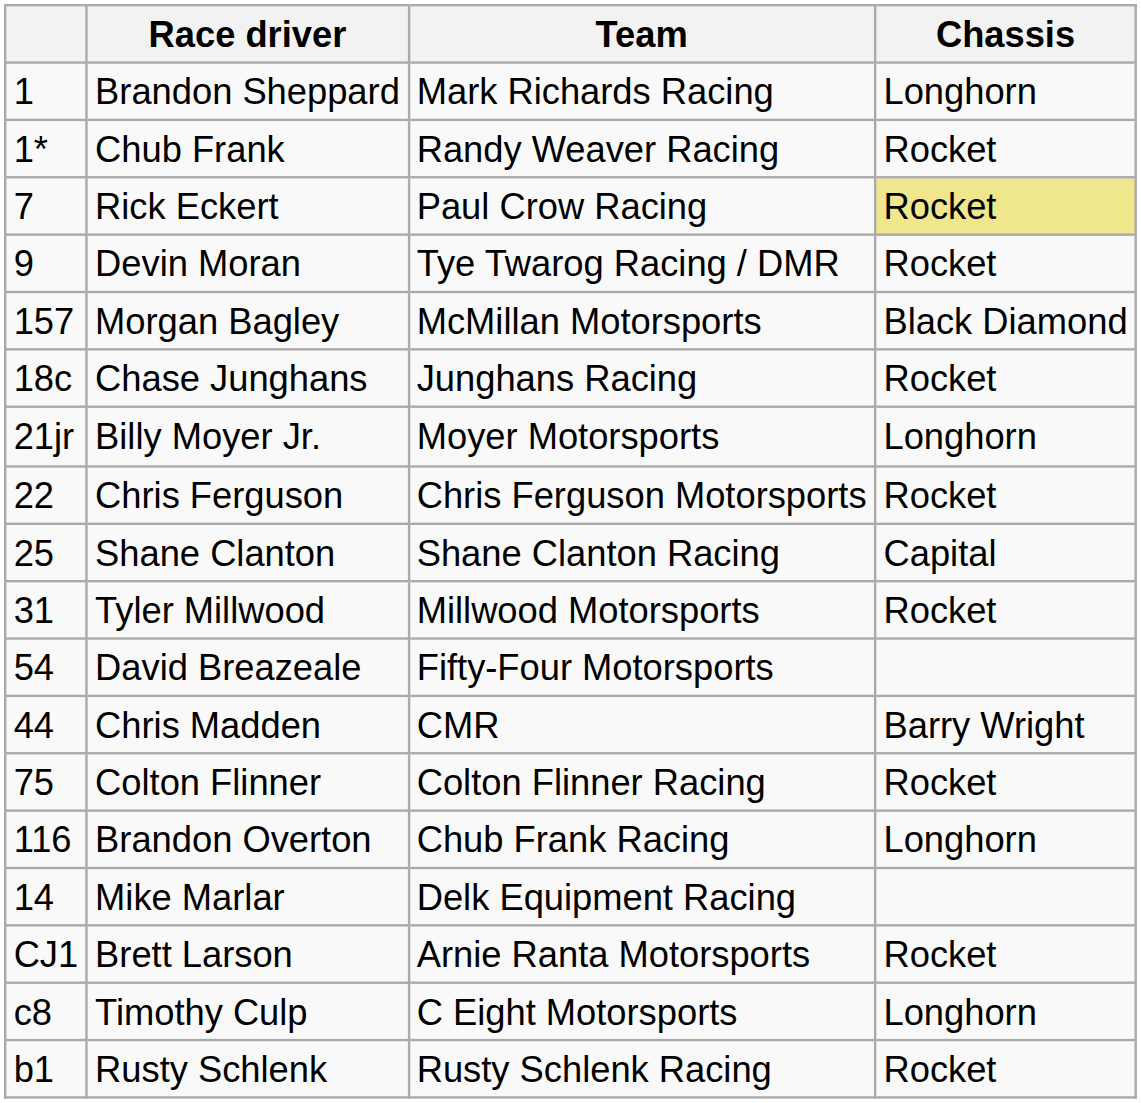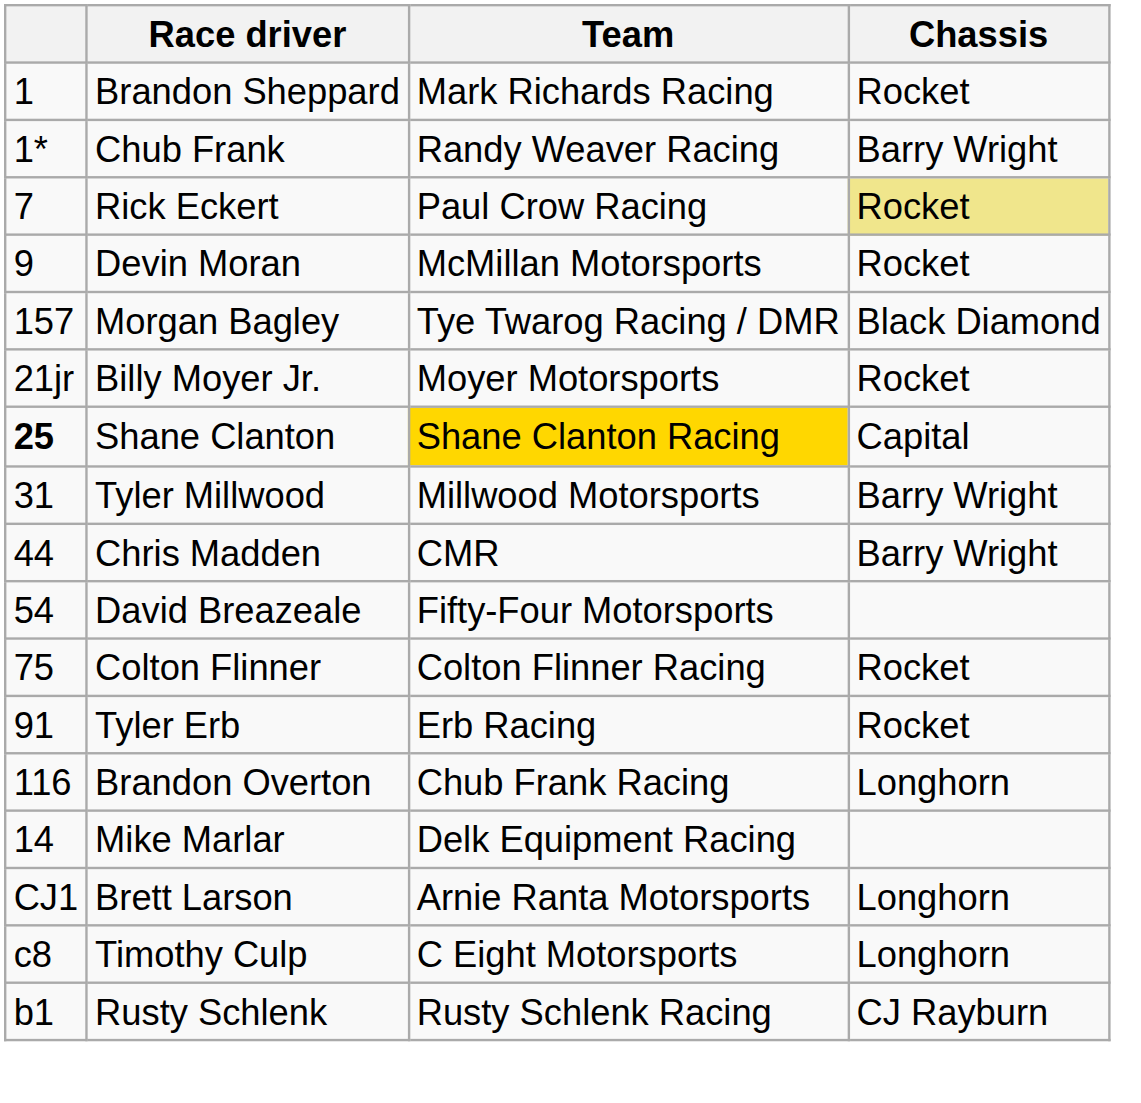 <table class="wikitable" style="font-size: 95%;">
 <tr>
 <th></th>
 <th>Race driver</th>
 <th>Team</th>
 <th>Chassis</th>
 </tr>
 <tr>
 <td>1</td>
 <td>Brandon Sheppard</td>
 <td>Mark Richards Racing</td>
-<td>Longhorn</td>
+<td>Rocket</td>
 </tr>
 <tr>
 <td>1*</td>
 <td>Chub Frank</td>
 <td>Randy Weaver Racing</td>
-<td>Rocket</td>
+<td>Barry Wright</td>
 </tr>
 <tr>
 <td>7</td>
 <td>Rick Eckert</td>
 <td>Paul Crow Racing</td>
 <td style="background: khaki;">Rocket</td>
 </tr>
 <tr>
 <td>9</td>
 <td>Devin Moran</td>
-<td>Tye Twarog Racing / DMR</td>
+<td>McMillan Motorsports</td>
 <td>Rocket</td>
 </tr>
 <tr>
 <td>157</td>
 <td>Morgan Bagley</td>
-<td>McMillan Motorsports</td>
+<td>Tye Twarog Racing / DMR</td>
 <td>Black Diamond</td>
-</tr>
-<tr>
-<td>18c</td>
-<td>Chase Junghans</td>
-<td>Junghans Racing</td>
-<td>Rocket</td>
 </tr>
 <tr>
 <td>21jr</td>
 <td>Billy Moyer Jr.</td>
 <td>Moyer Motorsports</td>
-<td>Longhorn</td>
-</tr>
-<tr>
-<td>22</td>
-<td>Chris Ferguson</td>
-<td>Chris Ferguson Motorsports</td>
 <td>Rocket</td>
 </tr>
 <tr>
-<td>25</td>
+<td><strong>25</strong></td>
 <td>Shane Clanton</td>
-<td>Shane Clanton Racing</td>
+<td style="background: gold;">Shane Clanton Racing</td>
 <td>Capital</td>
 </tr>
 <tr>
 <td>31</td>
 <td>Tyler Millwood</td>
 <td>Millwood Motorsports</td>
-<td>Rocket</td>
+<td>Barry Wright</td>
+</tr>
+<tr>
+<td>44</td>
+<td>Chris Madden</td>
+<td>CMR</td>
+<td>Barry Wright</td>
 </tr>
 <tr>
 <td>54</td>
 <td>David Breazeale</td>
 <td>Fifty-Four Motorsports</td>
 <td></td>
 </tr>
 <tr>
-<td>44</td>
-<td>Chris Madden</td>
-<td>CMR</td>
-<td>Barry Wright</td>
-</tr>
-<tr>
 <td>75</td>
 <td>Colton Flinner</td>
 <td>Colton Flinner Racing</td>
+<td>Rocket</td>
+</tr>
+<tr>
+<td>91</td>
+<td>Tyler Erb</td>
+<td>Erb Racing</td>
 <td>Rocket</td>
 </tr>
 <tr>
 <td>116</td>
 <td>Brandon Overton</td>
 <td>Chub Frank Racing</td>
 <td>Longhorn</td>
 </tr>
 <tr>
 <td>14</td>
 <td>Mike Marlar</td>
 <td>Delk Equipment Racing</td>
 <td></td>
 </tr>
 <tr>
 <td>CJ1</td>
 <td>Brett Larson</td>
 <td>Arnie Ranta Motorsports</td>
-<td>Rocket</td>
+<td>Longhorn</td>
 </tr>
 <tr>
 <td>c8</td>
 <td>Timothy Culp</td>
 <td>C Eight Motorsports</td>
 <td>Longhorn</td>
 </tr>
 <tr>
 <td>b1</td>
 <td>Rusty Schlenk</td>
 <td>Rusty Schlenk Racing</td>
-<td>Rocket</td>
+<td>CJ Rayburn</td>
 </tr>
 </table>
